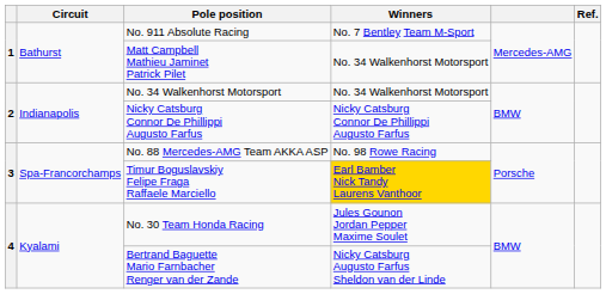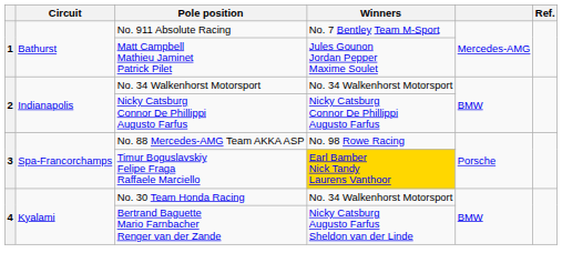 <table class="wikitable" style="font-size:85%;">
 <tr>
 <th></th>
 <th>Circuit</th>
 <th>Pole position</th>
 <th> Winners</th>
 <th></th>
 <th>Ref.</th>
 </tr>
 <tr>
 <th rowspan=2>1</th>
 <td rowspan=2> <a href='#'>Bathurst</a></td>
 <td> No. 911 Absolute Racing</td>
 <td> No. 7 <a href='#'>Bentley</a> <a href='#'>Team M-Sport</a></td>
 <td rowspan=2> <a href='#'>Mercedes-AMG</a></td>
 <td rowspan=2 align=center></td>
 </tr>
 <tr>
 <td> <a href='#'>Matt Campbell</a><br> <a href='#'>Mathieu Jaminet</a><br> <a href='#'>Patrick Pilet</a></td>
-<td> No. 34 Walkenhorst Motorsport</td>
+<td> <a href='#'>Jules Gounon</a><br> <a href='#'>Jordan Pepper</a><br> <a href='#'>Maxime Soulet</a></td>
 </tr>
 <tr>
 <th rowspan=2>2</th>
 <td rowspan=2> <a href='#'>Indianapolis</a></td>
 <td> No. 34 Walkenhorst Motorsport</td>
 <td> No. 34 Walkenhorst Motorsport</td>
 <td rowspan=2> <a href='#'>BMW</a></td>
 <td rowspan=2 align=center></td>
 </tr>
 <tr>
 <td> <a href='#'>Nicky Catsburg</a><br> <a href='#'>Connor De Phillippi</a><br> <a href='#'>Augusto Farfus</a></td>
 <td> <a href='#'>Nicky Catsburg</a><br> <a href='#'>Connor De Phillippi</a><br> <a href='#'>Augusto Farfus</a></td>
 </tr>
 <tr>
 <th rowspan=2>3</th>
 <td rowspan=2> <a href='#'>Spa-Francorchamps</a></td>
 <td> No. 88 <a href='#'>Mercedes-AMG</a> Team AKKA ASP</td>
 <td> No. 98 <a href='#'>Rowe Racing</a></td>
 <td rowspan=2> <a href='#'>Porsche</a></td>
 <td rowspan=2 align=center></td>
 </tr>
 <tr>
 <td> <a href='#'>Timur Boguslavskiy</a><br> <a href='#'>Felipe Fraga</a><br> <a href='#'>Raffaele Marciello</a></td>
 <td style="background: gold;"> <a href='#'>Earl Bamber</a><br> <a href='#'>Nick Tandy</a><br> <a href='#'>Laurens Vanthoor</a></td>
 </tr>
 <tr>
 <th rowspan=2>4</th>
 <td rowspan=2> <a href='#'>Kyalami</a></td>
 <td> No. 30 <a href='#'>Team Honda Racing</a></td>
-<td> <a href='#'>Jules Gounon</a><br> <a href='#'>Jordan Pepper</a><br> <a href='#'>Maxime Soulet</a></td>
+<td> No. 34 Walkenhorst Motorsport</td>
 <td rowspan=2> <a href='#'>BMW</a></td>
 <td rowspan=2 align=center></td>
 </tr>
 <tr>
 <td> <a href='#'>Bertrand Baguette</a><br> <a href='#'>Mario Farnbacher</a><br> <a href='#'>Renger van der Zande</a></td>
 <td> <a href='#'>Nicky Catsburg</a><br> <a href='#'>Augusto Farfus</a><br> <a href='#'>Sheldon van der Linde</a></td>
 </tr>
 </table>
